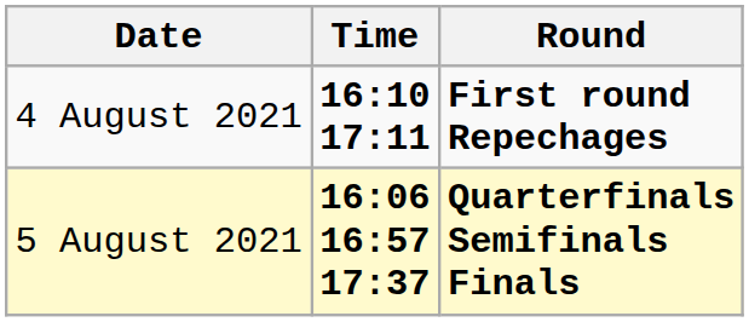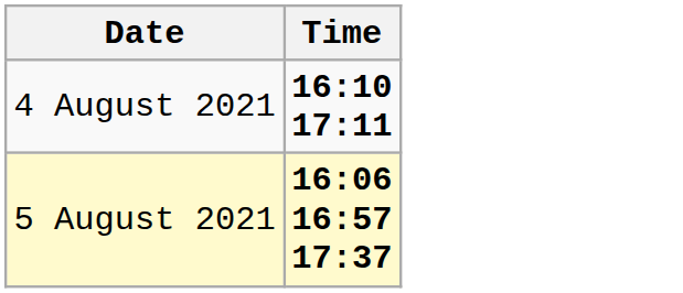 <table class="wikitable">
 <tr>
 <th>Date</th>
 <th>Time</th>
-<th>Round</th>
 </tr>
 <tr>
 <td>4 August 2021</td>
 <td><strong>16:10<br>17:11</strong></td>
-<td><strong>First round<br>Repechages</strong></td>
 </tr>
 <tr style="background:lemonchiffon">
 <td>5 August 2021</td>
 <td><strong>16:06<br>16:57<br>17:37</strong></td>
-<td><strong>Quarterfinals<br>Semifinals<br>Finals</strong></td>
 </tr>
 </table>
